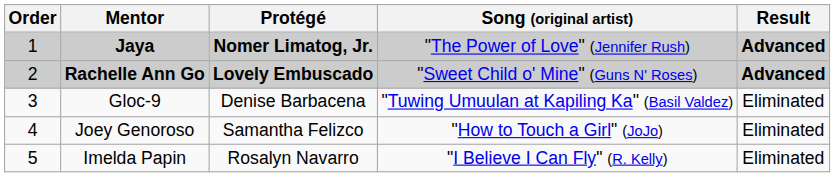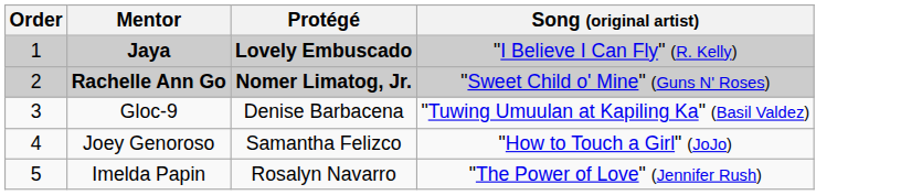 <table class="wikitable plainrowheaders" style="text-align:center;">
 <tr bgcolor="#f2f2f2">
 <th>Order</th>
 <th>Mentor</th>
 <th>Protégé</th>
 <th>Song <small>(original artist)</small></th>
-<th>Result</th>
 </tr>
 <tr style="background:#ccc;">
 <td>1</td>
 <td><strong>Jaya</strong></td>
-<td><strong>Nomer Limatog, Jr.</strong></td>
-<td>"<a href='#'>The Power of Love</a>"  <small>(<a href='#'>Jennifer Rush</a>)</small></td>
-<td><strong>Advanced</strong></td>
+<td><strong>Lovely Embuscado</strong></td>
+<td>"<a href='#'>I Believe I Can Fly</a>" <small>(<a href='#'>R. Kelly</a>)</small></td>
 </tr>
 <tr style="background:#ccc;">
 <td>2</td>
 <td><strong>Rachelle Ann Go</strong></td>
-<td><strong>Lovely Embuscado</strong></td>
+<td><strong>Nomer Limatog, Jr.</strong></td>
 <td>"<a href='#'>Sweet Child o' Mine</a>"  <small>(<a href='#'>Guns N' Roses</a>)</small></td>
-<td><strong>Advanced</strong></td>
 </tr>
 <tr>
 <td>3</td>
 <td>Gloc-9</td>
 <td>Denise Barbacena</td>
 <td>"<a href='#'>Tuwing Umuulan at Kapiling Ka</a>" <small>(<a href='#'>Basil Valdez</a>)</small></td>
-<td>Eliminated</td>
 </tr>
 <tr>
 <td>4</td>
 <td>Joey Genoroso</td>
 <td>Samantha Felizco</td>
 <td>"<a href='#'>How to Touch a Girl</a>" <small>(<a href='#'>JoJo</a>)</small></td>
-<td>Eliminated</td>
 </tr>
 <tr>
 <td>5</td>
 <td>Imelda Papin</td>
 <td>Rosalyn Navarro</td>
-<td>"<a href='#'>I Believe I Can Fly</a>" <small>(<a href='#'>R. Kelly</a>)</small></td>
-<td>Eliminated</td>
+<td>"<a href='#'>The Power of Love</a>"  <small>(<a href='#'>Jennifer Rush</a>)</small></td>
 </tr>
 </table>
